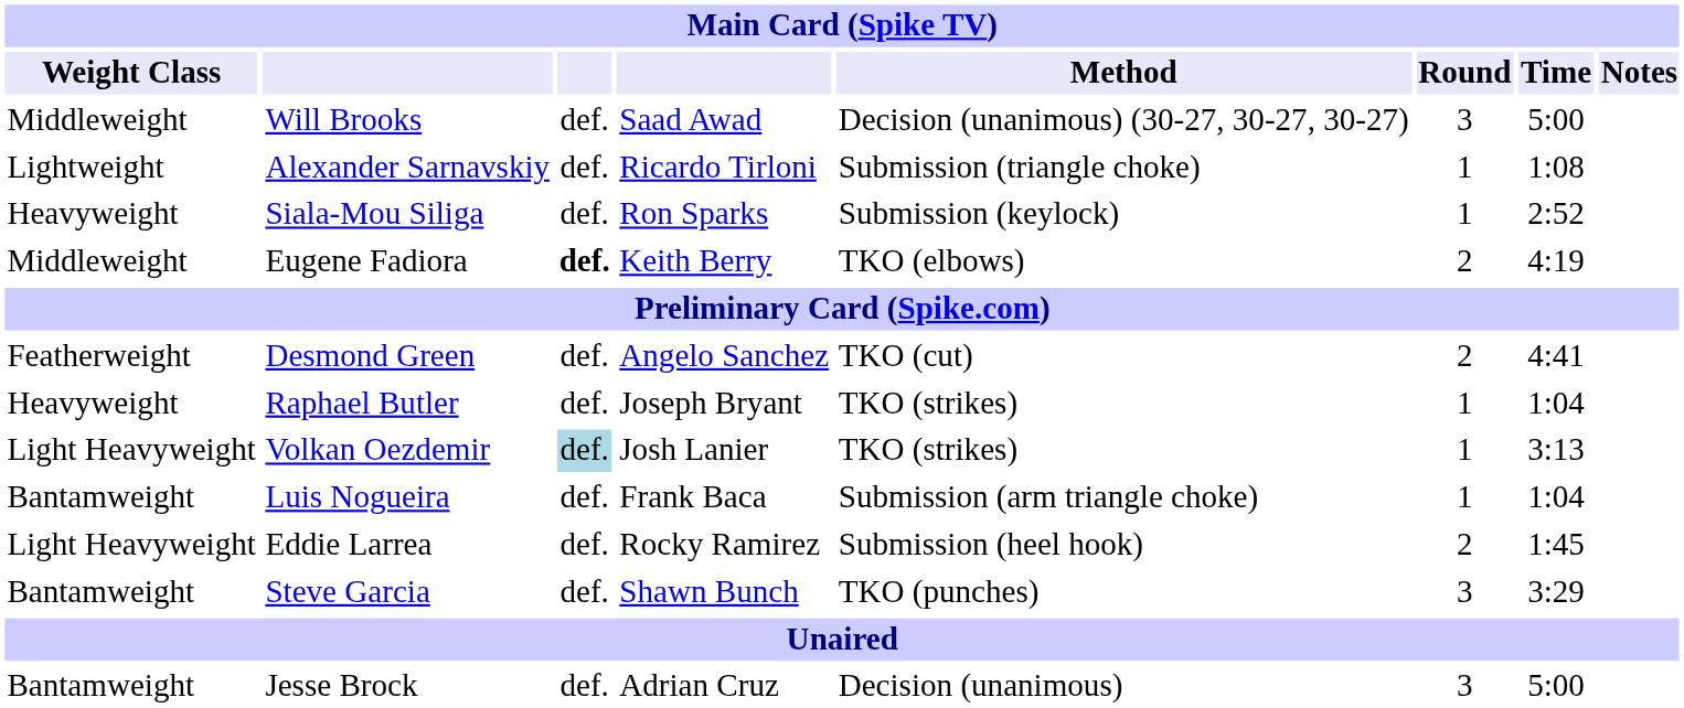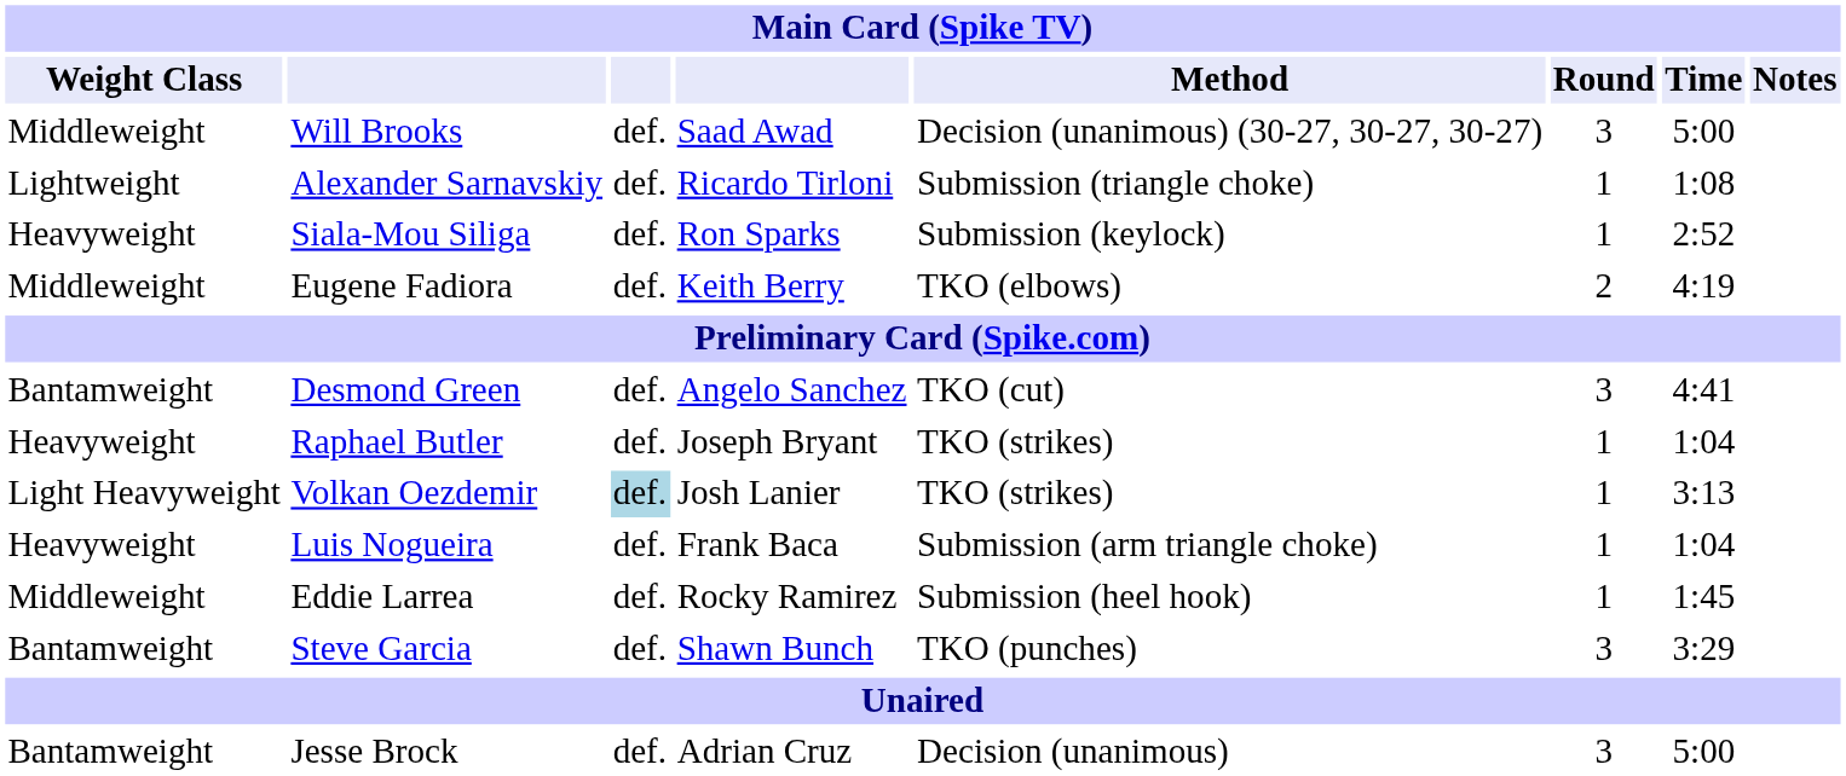 <table class="toccolours" style="font-size: 85%;">
 <tr>
 <th colspan="8" style="background:#ccf; color:navy; text-align:center;"><strong>Main Card (<a href='#'>Spike TV</a>)</strong></th>
 </tr>
 <tr>
 <th style="background:#e6e8fa; color:#000; text-align:center;">Weight Class</th>
 <th style="background:#e6e8fa; color:#000; text-align:center;"></th>
 <th style="background:#e6e8fa; color:#000; text-align:center;"></th>
 <th style="background:#e6e8fa; color:#000; text-align:center;"></th>
 <th style="background:#e6e8fa; color:#000; text-align:center;">Method</th>
 <th style="background:#e6e8fa; color:#000; text-align:center;">Round</th>
 <th style="background:#e6e8fa; color:#000; text-align:center;">Time</th>
 <th style="background:#e6e8fa; color:#000; text-align:center;">Notes</th>
 </tr>
 <tr>
 <td>Middleweight</td>
 <td><a href='#'>Will Brooks</a></td>
 <td align=center>def.</td>
 <td><a href='#'>Saad Awad</a></td>
 <td>Decision (unanimous) (30-27, 30-27, 30-27)</td>
 <td align=center>3</td>
 <td align=center>5:00</td>
 <td></td>
 </tr>
 <tr>
 <td>Lightweight</td>
 <td><a href='#'>Alexander Sarnavskiy</a></td>
 <td align=center>def.</td>
 <td><a href='#'>Ricardo Tirloni</a></td>
 <td>Submission (triangle choke)</td>
 <td align=center>1</td>
 <td align=center>1:08</td>
 <td></td>
 </tr>
 <tr>
 <td>Heavyweight</td>
 <td><a href='#'>Siala-Mou Siliga</a></td>
 <td align=center>def.</td>
 <td><a href='#'>Ron Sparks</a></td>
 <td>Submission (keylock)</td>
 <td align=center>1</td>
 <td align=center>2:52</td>
 <td></td>
 </tr>
 <tr>
 <td>Middleweight</td>
 <td>Eugene Fadiora</td>
-<td align=center><strong>def.</strong></td>
+<td align=center>def.</td>
 <td><a href='#'>Keith Berry</a></td>
 <td>TKO (elbows)</td>
 <td align=center>2</td>
 <td align=center>4:19</td>
 <td></td>
 </tr>
 <tr>
 <th colspan="8" style="background:#ccf; color:navy; text-align:center;"><strong>Preliminary Card (<a href='#'>Spike.com</a>)</strong></th>
 </tr>
 <tr>
-<td>Featherweight</td>
+<td>Bantamweight</td>
 <td><a href='#'>Desmond Green</a></td>
 <td align=center>def.</td>
 <td><a href='#'>Angelo Sanchez</a></td>
 <td>TKO (cut)</td>
-<td align=center>2</td>
+<td align=center>3</td>
 <td align=center>4:41</td>
 <td></td>
 </tr>
 <tr>
 <td>Heavyweight</td>
 <td><a href='#'>Raphael Butler</a></td>
 <td align=center>def.</td>
 <td>Joseph Bryant</td>
 <td>TKO (strikes)</td>
 <td align=center>1</td>
 <td align=center>1:04</td>
 <td></td>
 </tr>
 <tr>
 <td>Light Heavyweight</td>
 <td><a href='#'>Volkan Oezdemir</a></td>
 <td align=center style="background: lightblue;">def.</td>
 <td>Josh Lanier</td>
 <td>TKO (strikes)</td>
 <td align=center>1</td>
 <td align=center>3:13</td>
 <td></td>
 </tr>
 <tr>
-<td>Bantamweight</td>
+<td>Heavyweight</td>
 <td><a href='#'>Luis Nogueira</a></td>
 <td align=center>def.</td>
 <td>Frank Baca</td>
 <td>Submission (arm triangle choke)</td>
 <td align=center>1</td>
 <td align=center>1:04</td>
 <td></td>
 </tr>
 <tr>
-<td>Light Heavyweight</td>
+<td>Middleweight</td>
 <td>Eddie Larrea</td>
 <td align=center>def.</td>
 <td>Rocky Ramirez</td>
 <td>Submission (heel hook)</td>
-<td align=center>2</td>
+<td align=center>1</td>
 <td align=center>1:45</td>
 <td></td>
 </tr>
 <tr>
 <td>Bantamweight</td>
 <td><a href='#'>Steve Garcia</a></td>
 <td align=center>def.</td>
 <td><a href='#'>Shawn Bunch</a></td>
 <td>TKO (punches)</td>
 <td align=center>3</td>
 <td align=center>3:29</td>
 <td></td>
 </tr>
 <tr>
 <th colspan="8" style="background:#ccf; color:navy; text-align:center;"><strong>Unaired</strong></th>
 </tr>
 <tr>
 <td>Bantamweight</td>
 <td>Jesse Brock</td>
 <td align=center>def.</td>
 <td>Adrian Cruz</td>
 <td>Decision (unanimous)</td>
 <td align=center>3</td>
 <td align=center>5:00</td>
 <td></td>
 </tr>
 </table>
